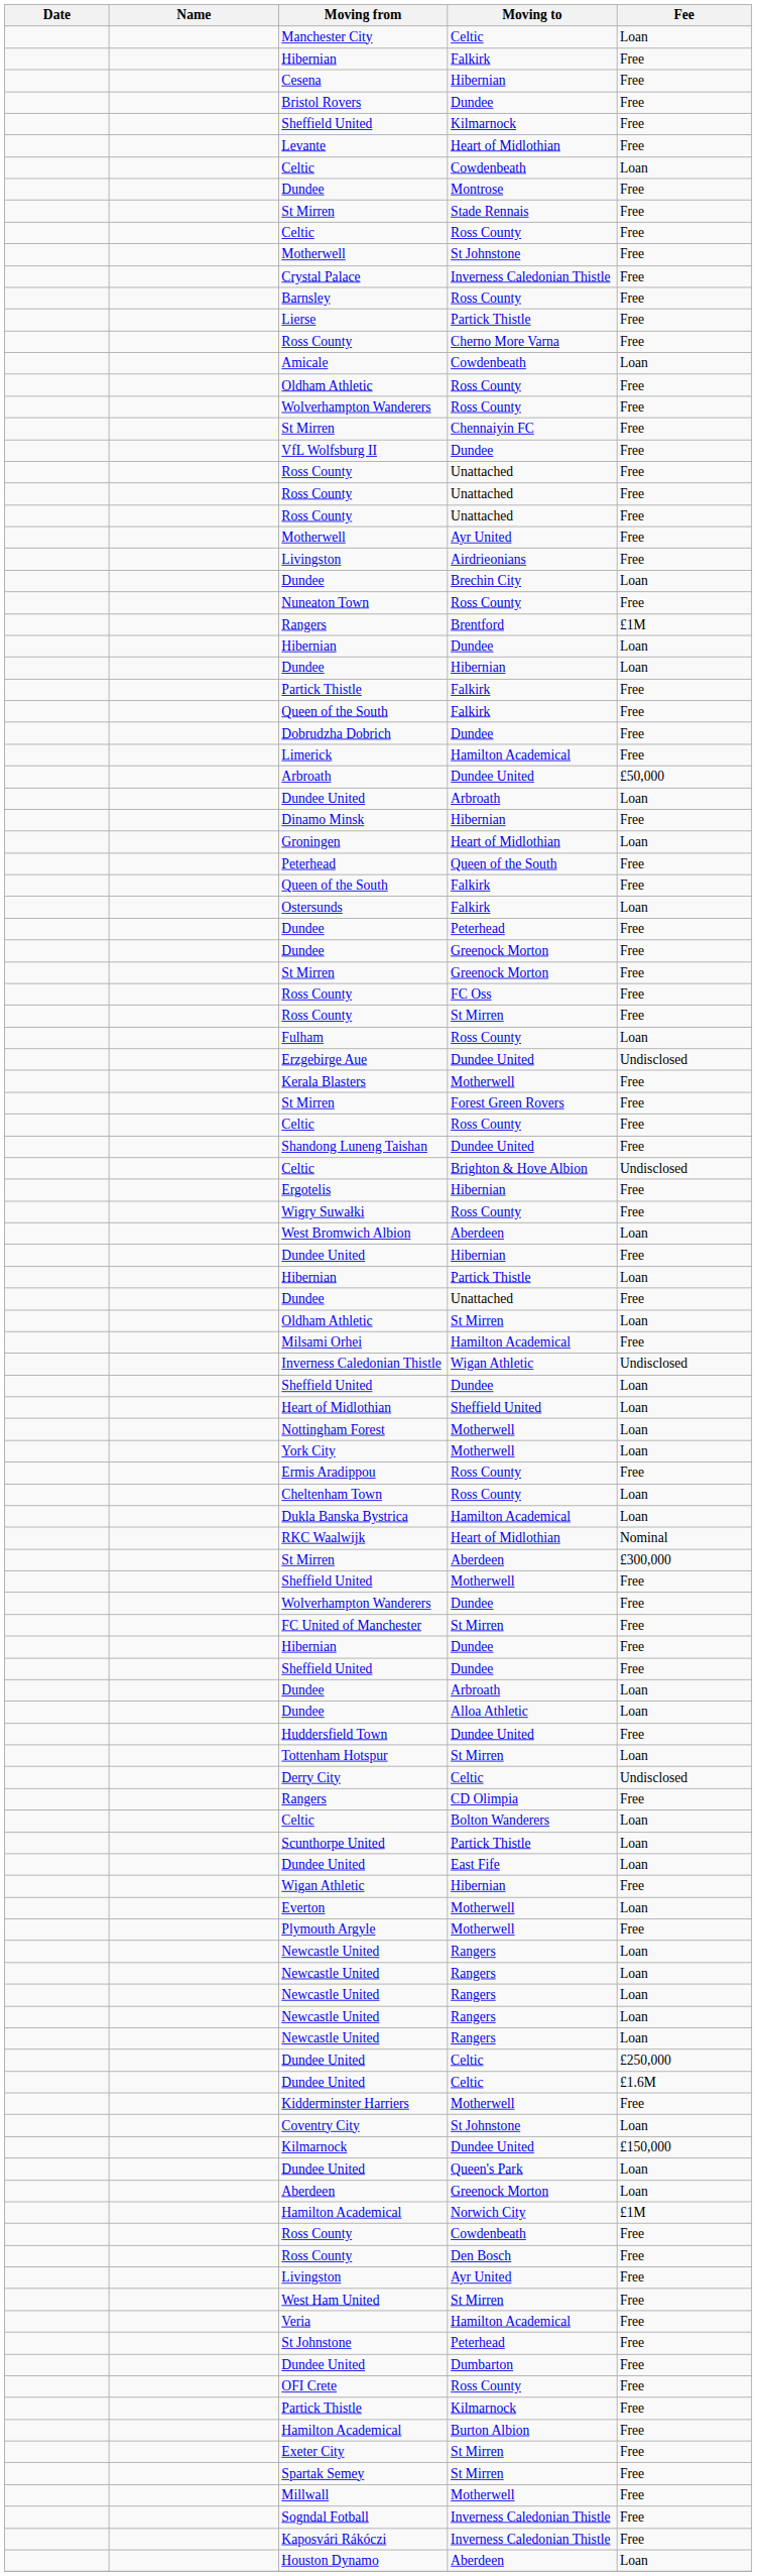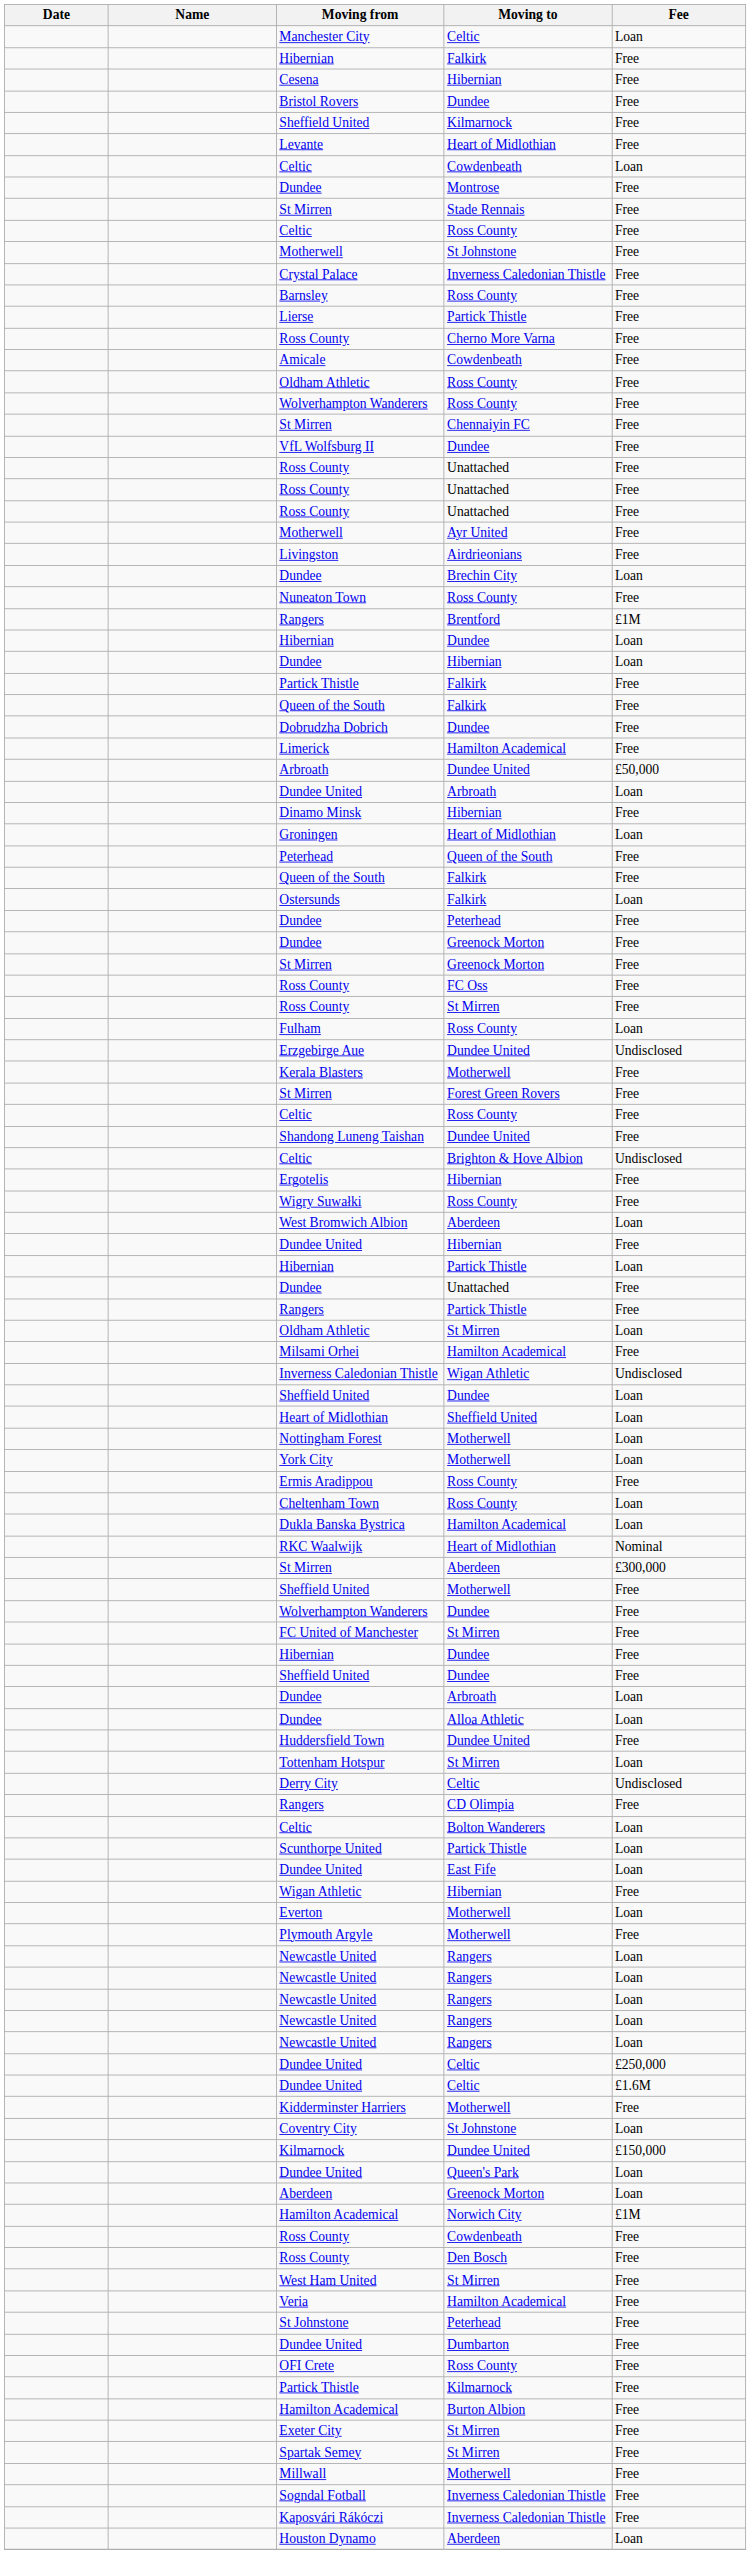 <table class="wikitable sortable">
 <tr>
 <th style="width:115px;">Date</th>
 <th style="width:190px;">Name</th>
 <th style="width:190px;">Moving from</th>
 <th style="width:190px;">Moving to</th>
 <th style="width:150px;">Fee</th>
 </tr>
 <tr>
 <td></td>
 <td></td>
 <td><a href='#'>Manchester City</a></td>
 <td><a href='#'>Celtic</a></td>
 <td>Loan</td>
 </tr>
 <tr>
 <td></td>
 <td></td>
 <td><a href='#'>Hibernian</a></td>
 <td><a href='#'>Falkirk</a></td>
 <td>Free</td>
 </tr>
 <tr>
 <td></td>
 <td></td>
 <td><a href='#'>Cesena</a></td>
 <td><a href='#'>Hibernian</a></td>
 <td>Free</td>
 </tr>
 <tr>
 <td></td>
 <td></td>
 <td><a href='#'>Bristol Rovers</a></td>
 <td><a href='#'>Dundee</a></td>
 <td>Free</td>
 </tr>
 <tr>
 <td></td>
 <td></td>
 <td><a href='#'>Sheffield United</a></td>
 <td><a href='#'>Kilmarnock</a></td>
 <td>Free</td>
 </tr>
 <tr>
 <td></td>
 <td></td>
 <td><a href='#'>Levante</a></td>
 <td><a href='#'>Heart of Midlothian</a></td>
 <td>Free</td>
 </tr>
 <tr>
 <td></td>
 <td></td>
 <td><a href='#'>Celtic</a></td>
 <td><a href='#'>Cowdenbeath</a></td>
 <td>Loan</td>
 </tr>
 <tr>
 <td></td>
 <td></td>
 <td><a href='#'>Dundee</a></td>
 <td><a href='#'>Montrose</a></td>
 <td>Free</td>
 </tr>
 <tr>
 <td></td>
 <td></td>
 <td><a href='#'>St Mirren</a></td>
 <td><a href='#'>Stade Rennais</a></td>
 <td>Free</td>
 </tr>
 <tr>
 <td></td>
 <td></td>
 <td><a href='#'>Celtic</a></td>
 <td><a href='#'>Ross County</a></td>
 <td>Free</td>
 </tr>
 <tr>
 <td></td>
 <td></td>
 <td><a href='#'>Motherwell</a></td>
 <td><a href='#'>St Johnstone</a></td>
 <td>Free</td>
 </tr>
 <tr>
 <td></td>
 <td></td>
 <td><a href='#'>Crystal Palace</a></td>
 <td><a href='#'>Inverness Caledonian Thistle</a></td>
 <td>Free</td>
 </tr>
 <tr>
 <td></td>
 <td></td>
 <td><a href='#'>Barnsley</a></td>
 <td><a href='#'>Ross County</a></td>
 <td>Free</td>
 </tr>
 <tr>
 <td></td>
 <td></td>
 <td><a href='#'>Lierse</a></td>
 <td><a href='#'>Partick Thistle</a></td>
 <td>Free</td>
 </tr>
 <tr>
 <td></td>
 <td></td>
 <td><a href='#'>Ross County</a></td>
 <td><a href='#'>Cherno More Varna</a></td>
 <td>Free</td>
 </tr>
 <tr>
 <td></td>
 <td></td>
 <td><a href='#'>Amicale</a></td>
 <td><a href='#'>Cowdenbeath</a></td>
-<td>Loan</td>
+<td>Free</td>
 </tr>
 <tr>
 <td></td>
 <td></td>
 <td><a href='#'>Oldham Athletic</a></td>
 <td><a href='#'>Ross County</a></td>
 <td>Free</td>
 </tr>
 <tr>
 <td></td>
 <td></td>
 <td><a href='#'>Wolverhampton Wanderers</a></td>
 <td><a href='#'>Ross County</a></td>
 <td>Free</td>
 </tr>
 <tr>
 <td></td>
 <td></td>
 <td><a href='#'>St Mirren</a></td>
 <td><a href='#'>Chennaiyin FC</a></td>
 <td>Free</td>
 </tr>
 <tr>
 <td></td>
 <td></td>
 <td><a href='#'>VfL Wolfsburg II</a></td>
 <td><a href='#'>Dundee</a></td>
 <td>Free</td>
 </tr>
 <tr>
 <td></td>
 <td></td>
 <td><a href='#'>Ross County</a></td>
 <td>Unattached</td>
 <td>Free</td>
 </tr>
 <tr>
 <td></td>
 <td></td>
 <td><a href='#'>Ross County</a></td>
 <td>Unattached</td>
 <td>Free</td>
 </tr>
 <tr>
 <td></td>
 <td></td>
 <td><a href='#'>Ross County</a></td>
 <td>Unattached</td>
 <td>Free</td>
 </tr>
 <tr>
 <td></td>
 <td></td>
 <td><a href='#'>Motherwell</a></td>
 <td><a href='#'>Ayr United</a></td>
 <td>Free</td>
 </tr>
 <tr>
 <td></td>
 <td></td>
 <td><a href='#'>Livingston</a></td>
 <td><a href='#'>Airdrieonians</a></td>
 <td>Free</td>
 </tr>
 <tr>
 <td></td>
 <td></td>
 <td><a href='#'>Dundee</a></td>
 <td><a href='#'>Brechin City</a></td>
 <td>Loan</td>
 </tr>
 <tr>
 <td></td>
 <td></td>
 <td><a href='#'>Nuneaton Town</a></td>
 <td><a href='#'>Ross County</a></td>
 <td>Free</td>
 </tr>
 <tr>
 <td></td>
 <td></td>
 <td><a href='#'>Rangers</a></td>
 <td><a href='#'>Brentford</a></td>
 <td>£1M</td>
 </tr>
 <tr>
 <td></td>
 <td></td>
 <td><a href='#'>Hibernian</a></td>
 <td><a href='#'>Dundee</a></td>
 <td>Loan</td>
 </tr>
 <tr>
 <td></td>
 <td></td>
 <td><a href='#'>Dundee</a></td>
 <td><a href='#'>Hibernian</a></td>
 <td>Loan</td>
 </tr>
 <tr>
 <td></td>
 <td></td>
 <td><a href='#'>Partick Thistle</a></td>
 <td><a href='#'>Falkirk</a></td>
 <td>Free</td>
 </tr>
 <tr>
 <td></td>
 <td></td>
 <td><a href='#'>Queen of the South</a></td>
 <td><a href='#'>Falkirk</a></td>
 <td>Free</td>
 </tr>
 <tr>
 <td></td>
 <td></td>
 <td><a href='#'>Dobrudzha Dobrich</a></td>
 <td><a href='#'>Dundee</a></td>
 <td>Free</td>
 </tr>
 <tr>
 <td></td>
 <td></td>
 <td><a href='#'>Limerick</a></td>
 <td><a href='#'>Hamilton Academical</a></td>
 <td>Free</td>
 </tr>
 <tr>
 <td></td>
 <td></td>
 <td><a href='#'>Arbroath</a></td>
 <td><a href='#'>Dundee United</a></td>
 <td>£50,000</td>
 </tr>
 <tr>
 <td></td>
 <td></td>
 <td><a href='#'>Dundee United</a></td>
 <td><a href='#'>Arbroath</a></td>
 <td>Loan</td>
 </tr>
 <tr>
 <td></td>
 <td></td>
 <td><a href='#'>Dinamo Minsk</a></td>
 <td><a href='#'>Hibernian</a></td>
 <td>Free</td>
 </tr>
 <tr>
 <td></td>
 <td></td>
 <td><a href='#'>Groningen</a></td>
 <td><a href='#'>Heart of Midlothian</a></td>
 <td>Loan</td>
 </tr>
 <tr>
 <td></td>
 <td></td>
 <td><a href='#'>Peterhead</a></td>
 <td><a href='#'>Queen of the South</a></td>
 <td>Free</td>
 </tr>
 <tr>
 <td></td>
 <td></td>
 <td><a href='#'>Queen of the South</a></td>
 <td><a href='#'>Falkirk</a></td>
 <td>Free</td>
 </tr>
 <tr>
 <td></td>
 <td></td>
 <td><a href='#'>Ostersunds</a></td>
 <td><a href='#'>Falkirk</a></td>
 <td>Loan</td>
 </tr>
 <tr>
 <td></td>
 <td></td>
 <td><a href='#'>Dundee</a></td>
 <td><a href='#'>Peterhead</a></td>
 <td>Free</td>
 </tr>
 <tr>
 <td></td>
 <td></td>
 <td><a href='#'>Dundee</a></td>
 <td><a href='#'>Greenock Morton</a></td>
 <td>Free</td>
 </tr>
 <tr>
 <td></td>
 <td></td>
 <td><a href='#'>St Mirren</a></td>
 <td><a href='#'>Greenock Morton</a></td>
 <td>Free</td>
 </tr>
 <tr>
 <td></td>
 <td></td>
 <td><a href='#'>Ross County</a></td>
 <td><a href='#'>FC Oss</a></td>
 <td>Free</td>
 </tr>
 <tr>
 <td></td>
 <td></td>
 <td><a href='#'>Ross County</a></td>
 <td><a href='#'>St Mirren</a></td>
 <td>Free</td>
 </tr>
 <tr>
 <td></td>
 <td></td>
 <td><a href='#'>Fulham</a></td>
 <td><a href='#'>Ross County</a></td>
 <td>Loan</td>
 </tr>
 <tr>
 <td></td>
 <td></td>
 <td><a href='#'>Erzgebirge Aue</a></td>
 <td><a href='#'>Dundee United</a></td>
 <td>Undisclosed</td>
 </tr>
 <tr>
 <td></td>
 <td></td>
 <td><a href='#'>Kerala Blasters</a></td>
 <td><a href='#'>Motherwell</a></td>
 <td>Free</td>
 </tr>
 <tr>
 <td></td>
 <td></td>
 <td><a href='#'>St Mirren</a></td>
 <td><a href='#'>Forest Green Rovers</a></td>
 <td>Free</td>
 </tr>
 <tr>
 <td></td>
 <td></td>
 <td><a href='#'>Celtic</a></td>
 <td><a href='#'>Ross County</a></td>
 <td>Free</td>
 </tr>
 <tr>
 <td></td>
 <td></td>
 <td><a href='#'>Shandong Luneng Taishan</a></td>
 <td><a href='#'>Dundee United</a></td>
 <td>Free</td>
 </tr>
 <tr>
 <td></td>
 <td></td>
 <td><a href='#'>Celtic</a></td>
 <td><a href='#'>Brighton & Hove Albion</a></td>
 <td>Undisclosed</td>
 </tr>
 <tr>
 <td></td>
 <td></td>
 <td><a href='#'>Ergotelis</a></td>
 <td><a href='#'>Hibernian</a></td>
 <td>Free</td>
 </tr>
 <tr>
 <td></td>
 <td></td>
 <td><a href='#'>Wigry Suwałki</a></td>
 <td><a href='#'>Ross County</a></td>
 <td>Free</td>
 </tr>
 <tr>
 <td></td>
 <td></td>
 <td><a href='#'>West Bromwich Albion</a></td>
 <td><a href='#'>Aberdeen</a></td>
 <td>Loan</td>
 </tr>
 <tr>
 <td></td>
 <td></td>
 <td><a href='#'>Dundee United</a></td>
 <td><a href='#'>Hibernian</a></td>
 <td>Free</td>
 </tr>
 <tr>
 <td></td>
 <td></td>
 <td><a href='#'>Hibernian</a></td>
 <td><a href='#'>Partick Thistle</a></td>
 <td>Loan</td>
 </tr>
 <tr>
 <td></td>
 <td></td>
 <td><a href='#'>Dundee</a></td>
 <td>Unattached</td>
+<td>Free</td>
+</tr>
+<tr>
+<td></td>
+<td></td>
+<td><a href='#'>Rangers</a></td>
+<td><a href='#'>Partick Thistle</a></td>
 <td>Free</td>
 </tr>
 <tr>
 <td></td>
 <td></td>
 <td><a href='#'>Oldham Athletic</a></td>
 <td><a href='#'>St Mirren</a></td>
 <td>Loan</td>
 </tr>
 <tr>
 <td></td>
 <td></td>
 <td><a href='#'>Milsami Orhei</a></td>
 <td><a href='#'>Hamilton Academical</a></td>
 <td>Free</td>
 </tr>
 <tr>
 <td></td>
 <td></td>
 <td><a href='#'>Inverness Caledonian Thistle</a></td>
 <td><a href='#'>Wigan Athletic</a></td>
 <td>Undisclosed</td>
 </tr>
 <tr>
 <td></td>
 <td></td>
 <td><a href='#'>Sheffield United</a></td>
 <td><a href='#'>Dundee</a></td>
 <td>Loan</td>
 </tr>
 <tr>
 <td></td>
 <td></td>
 <td><a href='#'>Heart of Midlothian</a></td>
 <td><a href='#'>Sheffield United</a></td>
 <td>Loan</td>
 </tr>
 <tr>
 <td></td>
 <td></td>
 <td><a href='#'>Nottingham Forest</a></td>
 <td><a href='#'>Motherwell</a></td>
 <td>Loan</td>
 </tr>
 <tr>
 <td></td>
 <td></td>
 <td><a href='#'>York City</a></td>
 <td><a href='#'>Motherwell</a></td>
 <td>Loan</td>
 </tr>
 <tr>
 <td></td>
 <td></td>
 <td><a href='#'>Ermis Aradippou</a></td>
 <td><a href='#'>Ross County</a></td>
 <td>Free</td>
 </tr>
 <tr>
 <td></td>
 <td></td>
 <td><a href='#'>Cheltenham Town</a></td>
 <td><a href='#'>Ross County</a></td>
 <td>Loan</td>
 </tr>
 <tr>
 <td></td>
 <td></td>
 <td><a href='#'>Dukla Banska Bystrica</a></td>
 <td><a href='#'>Hamilton Academical</a></td>
 <td>Loan</td>
 </tr>
 <tr>
 <td></td>
 <td></td>
 <td><a href='#'>RKC Waalwijk</a></td>
 <td><a href='#'>Heart of Midlothian</a></td>
 <td>Nominal</td>
 </tr>
 <tr>
 <td></td>
 <td></td>
 <td><a href='#'>St Mirren</a></td>
 <td><a href='#'>Aberdeen</a></td>
 <td>£300,000</td>
 </tr>
 <tr>
 <td></td>
 <td></td>
 <td><a href='#'>Sheffield United</a></td>
 <td><a href='#'>Motherwell</a></td>
 <td>Free</td>
 </tr>
 <tr>
 <td></td>
 <td></td>
 <td><a href='#'>Wolverhampton Wanderers</a></td>
 <td><a href='#'>Dundee</a></td>
 <td>Free</td>
 </tr>
 <tr>
 <td></td>
 <td></td>
 <td><a href='#'>FC United of Manchester</a></td>
 <td><a href='#'>St Mirren</a></td>
 <td>Free</td>
 </tr>
 <tr>
 <td></td>
 <td></td>
 <td><a href='#'>Hibernian</a></td>
 <td><a href='#'>Dundee</a></td>
 <td>Free</td>
 </tr>
 <tr>
 <td></td>
 <td></td>
 <td><a href='#'>Sheffield United</a></td>
 <td><a href='#'>Dundee</a></td>
 <td>Free</td>
 </tr>
 <tr>
 <td></td>
 <td></td>
 <td><a href='#'>Dundee</a></td>
 <td><a href='#'>Arbroath</a></td>
 <td>Loan</td>
 </tr>
 <tr>
 <td></td>
 <td></td>
 <td><a href='#'>Dundee</a></td>
 <td><a href='#'>Alloa Athletic</a></td>
 <td>Loan</td>
 </tr>
 <tr>
 <td></td>
 <td></td>
 <td><a href='#'>Huddersfield Town</a></td>
 <td><a href='#'>Dundee United</a></td>
 <td>Free</td>
 </tr>
 <tr>
 <td></td>
 <td></td>
 <td><a href='#'>Tottenham Hotspur</a></td>
 <td><a href='#'>St Mirren</a></td>
 <td>Loan</td>
 </tr>
 <tr>
 <td></td>
 <td></td>
 <td><a href='#'>Derry City</a></td>
 <td><a href='#'>Celtic</a></td>
 <td>Undisclosed</td>
 </tr>
 <tr>
 <td></td>
 <td></td>
 <td><a href='#'>Rangers</a></td>
 <td><a href='#'>CD Olimpia</a></td>
 <td>Free</td>
 </tr>
 <tr>
 <td></td>
 <td></td>
 <td><a href='#'>Celtic</a></td>
 <td><a href='#'>Bolton Wanderers</a></td>
 <td>Loan</td>
 </tr>
 <tr>
 <td></td>
 <td></td>
 <td><a href='#'>Scunthorpe United</a></td>
 <td><a href='#'>Partick Thistle</a></td>
 <td>Loan</td>
 </tr>
 <tr>
 <td></td>
 <td></td>
 <td><a href='#'>Dundee United</a></td>
 <td><a href='#'>East Fife</a></td>
 <td>Loan</td>
 </tr>
 <tr>
 <td></td>
 <td></td>
 <td><a href='#'>Wigan Athletic</a></td>
 <td><a href='#'>Hibernian</a></td>
 <td>Free</td>
 </tr>
 <tr>
 <td></td>
 <td></td>
 <td><a href='#'>Everton</a></td>
 <td><a href='#'>Motherwell</a></td>
 <td>Loan</td>
 </tr>
 <tr>
 <td></td>
 <td></td>
 <td><a href='#'>Plymouth Argyle</a></td>
 <td><a href='#'>Motherwell</a></td>
 <td>Free</td>
 </tr>
 <tr>
 <td></td>
 <td></td>
 <td><a href='#'>Newcastle United</a></td>
 <td><a href='#'>Rangers</a></td>
 <td>Loan</td>
 </tr>
 <tr>
 <td></td>
 <td></td>
 <td><a href='#'>Newcastle United</a></td>
 <td><a href='#'>Rangers</a></td>
 <td>Loan</td>
 </tr>
 <tr>
 <td></td>
 <td></td>
 <td><a href='#'>Newcastle United</a></td>
 <td><a href='#'>Rangers</a></td>
 <td>Loan</td>
 </tr>
 <tr>
 <td></td>
 <td></td>
 <td><a href='#'>Newcastle United</a></td>
 <td><a href='#'>Rangers</a></td>
 <td>Loan</td>
 </tr>
 <tr>
 <td></td>
 <td></td>
 <td><a href='#'>Newcastle United</a></td>
 <td><a href='#'>Rangers</a></td>
 <td>Loan</td>
 </tr>
 <tr>
 <td></td>
 <td></td>
 <td><a href='#'>Dundee United</a></td>
 <td><a href='#'>Celtic</a></td>
 <td>£250,000</td>
 </tr>
 <tr>
 <td></td>
 <td></td>
 <td><a href='#'>Dundee United</a></td>
 <td><a href='#'>Celtic</a></td>
 <td>£1.6M</td>
 </tr>
 <tr>
 <td></td>
 <td></td>
 <td><a href='#'>Kidderminster Harriers</a></td>
 <td><a href='#'>Motherwell</a></td>
 <td>Free</td>
 </tr>
 <tr>
 <td></td>
 <td></td>
 <td><a href='#'>Coventry City</a></td>
 <td><a href='#'>St Johnstone</a></td>
 <td>Loan</td>
 </tr>
 <tr>
 <td></td>
 <td></td>
 <td><a href='#'>Kilmarnock</a></td>
 <td><a href='#'>Dundee United</a></td>
 <td>£150,000</td>
 </tr>
 <tr>
 <td></td>
 <td></td>
 <td><a href='#'>Dundee United</a></td>
 <td><a href='#'>Queen's Park</a></td>
 <td>Loan</td>
 </tr>
 <tr>
 <td></td>
 <td></td>
 <td><a href='#'>Aberdeen</a></td>
 <td><a href='#'>Greenock Morton</a></td>
 <td>Loan</td>
 </tr>
 <tr>
 <td></td>
 <td></td>
 <td><a href='#'>Hamilton Academical</a></td>
 <td><a href='#'>Norwich City</a></td>
 <td>£1M</td>
 </tr>
 <tr>
 <td></td>
 <td></td>
 <td><a href='#'>Ross County</a></td>
 <td><a href='#'>Cowdenbeath</a></td>
 <td>Free</td>
 </tr>
 <tr>
 <td></td>
 <td></td>
 <td><a href='#'>Ross County</a></td>
 <td><a href='#'>Den Bosch</a></td>
 <td>Free</td>
 </tr>
 <tr>
 <td></td>
 <td></td>
-<td><a href='#'>Livingston</a></td>
-<td><a href='#'>Ayr United</a></td>
-<td>Free</td>
-</tr>
-<tr>
-<td></td>
-<td></td>
 <td><a href='#'>West Ham United</a></td>
 <td><a href='#'>St Mirren</a></td>
 <td>Free</td>
 </tr>
 <tr>
 <td></td>
 <td></td>
 <td><a href='#'>Veria</a></td>
 <td><a href='#'>Hamilton Academical</a></td>
 <td>Free</td>
 </tr>
 <tr>
 <td></td>
 <td></td>
 <td><a href='#'>St Johnstone</a></td>
 <td><a href='#'>Peterhead</a></td>
 <td>Free</td>
 </tr>
 <tr>
 <td></td>
 <td></td>
 <td><a href='#'>Dundee United</a></td>
 <td><a href='#'>Dumbarton</a></td>
 <td>Free</td>
 </tr>
 <tr>
 <td></td>
 <td></td>
 <td><a href='#'>OFI Crete</a></td>
 <td><a href='#'>Ross County</a></td>
 <td>Free</td>
 </tr>
 <tr>
 <td></td>
 <td></td>
 <td><a href='#'>Partick Thistle</a></td>
 <td><a href='#'>Kilmarnock</a></td>
 <td>Free</td>
 </tr>
 <tr>
 <td></td>
 <td></td>
 <td><a href='#'>Hamilton Academical</a></td>
 <td><a href='#'>Burton Albion</a></td>
 <td>Free</td>
 </tr>
 <tr>
 <td></td>
 <td></td>
 <td><a href='#'>Exeter City</a></td>
 <td><a href='#'>St Mirren</a></td>
 <td>Free</td>
 </tr>
 <tr>
 <td></td>
 <td></td>
 <td><a href='#'>Spartak Semey</a></td>
 <td><a href='#'>St Mirren</a></td>
 <td>Free</td>
 </tr>
 <tr>
 <td></td>
 <td></td>
 <td><a href='#'>Millwall</a></td>
 <td><a href='#'>Motherwell</a></td>
 <td>Free</td>
 </tr>
 <tr>
 <td></td>
 <td></td>
 <td><a href='#'>Sogndal Fotball</a></td>
 <td><a href='#'>Inverness Caledonian Thistle</a></td>
 <td>Free</td>
 </tr>
 <tr>
 <td></td>
 <td></td>
 <td><a href='#'>Kaposvári Rákóczi</a></td>
 <td><a href='#'>Inverness Caledonian Thistle</a></td>
 <td>Free</td>
 </tr>
 <tr>
 <td></td>
 <td></td>
 <td><a href='#'>Houston Dynamo</a></td>
 <td><a href='#'>Aberdeen</a></td>
 <td>Loan</td>
 </tr>
 <tr>
 </tr>
 </table>
